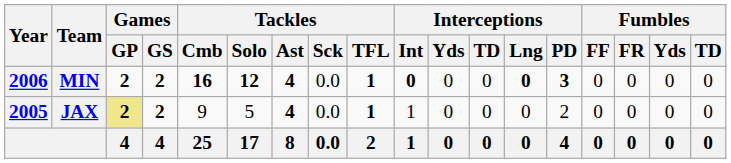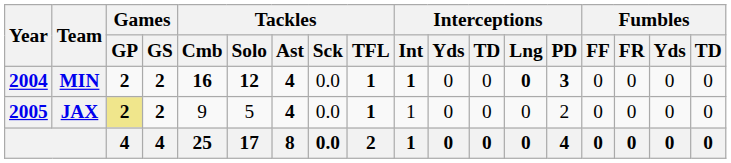 <table class="wikitable" style="text-align:center">
 <tr>
 <th rowspan="2">Year</th>
 <th rowspan="2">Team</th>
 <th colspan="2">Games</th>
 <th colspan="5">Tackles</th>
 <th colspan="5">Interceptions</th>
 <th colspan="4">Fumbles</th>
 </tr>
 <tr>
 <th>GP</th>
 <th>GS</th>
 <th>Cmb</th>
 <th>Solo</th>
 <th>Ast</th>
 <th>Sck</th>
 <th>TFL</th>
 <th>Int</th>
 <th>Yds</th>
 <th>TD</th>
 <th>Lng</th>
 <th>PD</th>
 <th>FF</th>
 <th>FR</th>
 <th>Yds</th>
 <th>TD</th>
 </tr>
 <tr>
-<th><a href='#'>2006</a></th>
+<th><a href='#'>2004</a></th>
 <th><a href='#'>MIN</a></th>
 <td><strong>2</strong></td>
 <td><strong>2</strong></td>
 <td><strong>16</strong></td>
 <td><strong>12</strong></td>
 <td><strong>4</strong></td>
 <td>0.0</td>
 <td><strong>1</strong></td>
-<td><strong>0</strong></td>
+<td><strong>1</strong></td>
 <td>0</td>
 <td>0</td>
 <td><strong>0</strong></td>
 <td><strong>3</strong></td>
 <td>0</td>
 <td>0</td>
 <td>0</td>
 <td>0</td>
 </tr>
 <tr>
 <th><a href='#'>2005</a></th>
 <th><a href='#'>JAX</a></th>
 <td style="background: khaki;"><strong>2</strong></td>
 <td><strong>2</strong></td>
 <td>9</td>
 <td>5</td>
 <td><strong>4</strong></td>
 <td>0.0</td>
 <td><strong>1</strong></td>
 <td>1</td>
 <td>0</td>
 <td>0</td>
 <td>0</td>
 <td>2</td>
 <td>0</td>
 <td>0</td>
 <td>0</td>
 <td>0</td>
 </tr>
 <tr>
 <th colspan="2"></th>
 <th>4</th>
 <th>4</th>
 <th>25</th>
 <th>17</th>
 <th>8</th>
 <th>0.0</th>
 <th>2</th>
 <th>1</th>
 <th>0</th>
 <th>0</th>
 <th>0</th>
 <th>4</th>
 <th>0</th>
 <th>0</th>
 <th>0</th>
 <th>0</th>
 </tr>
 </table>
